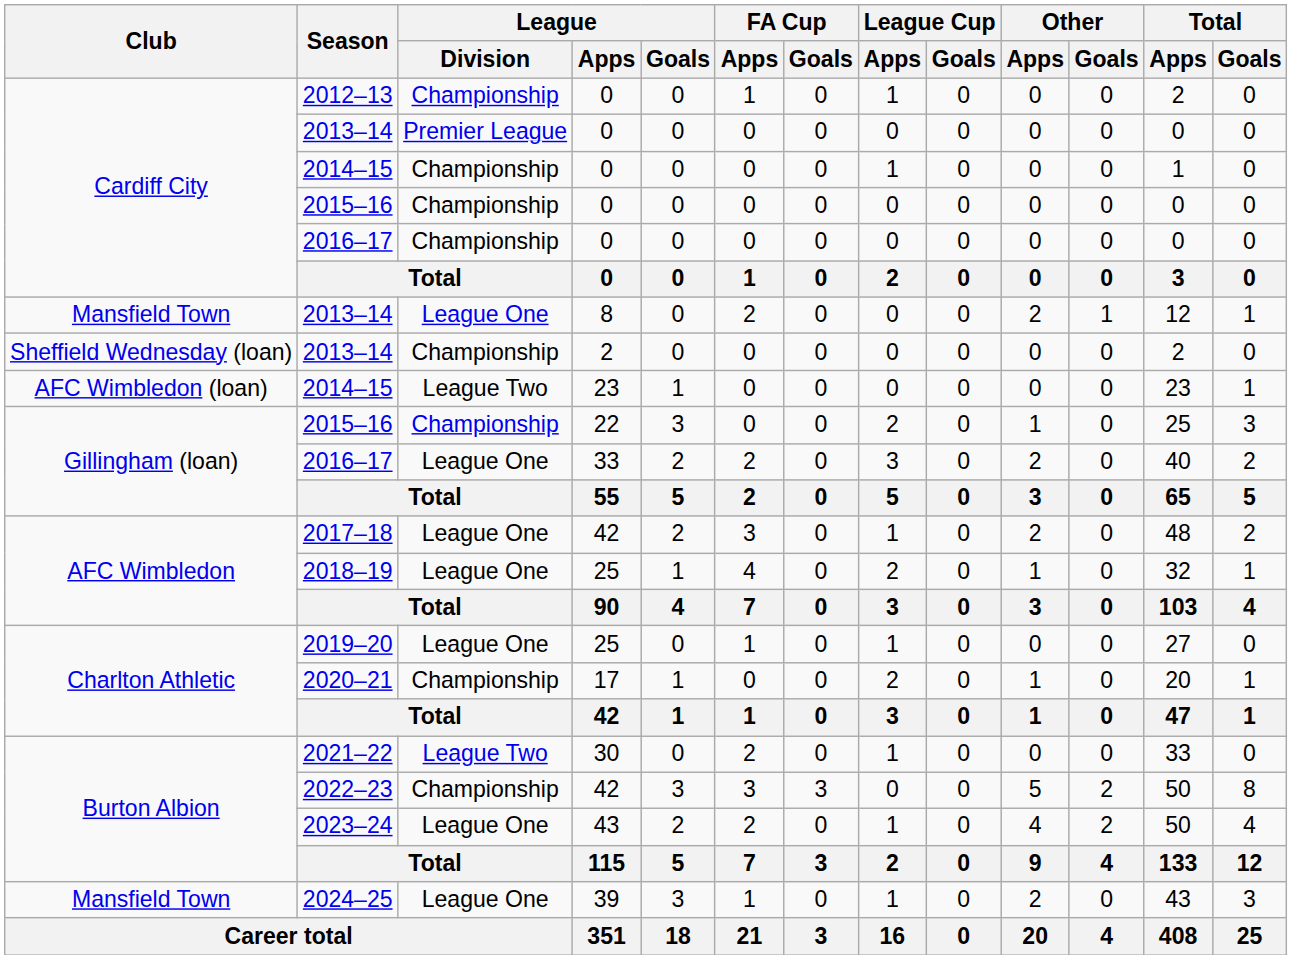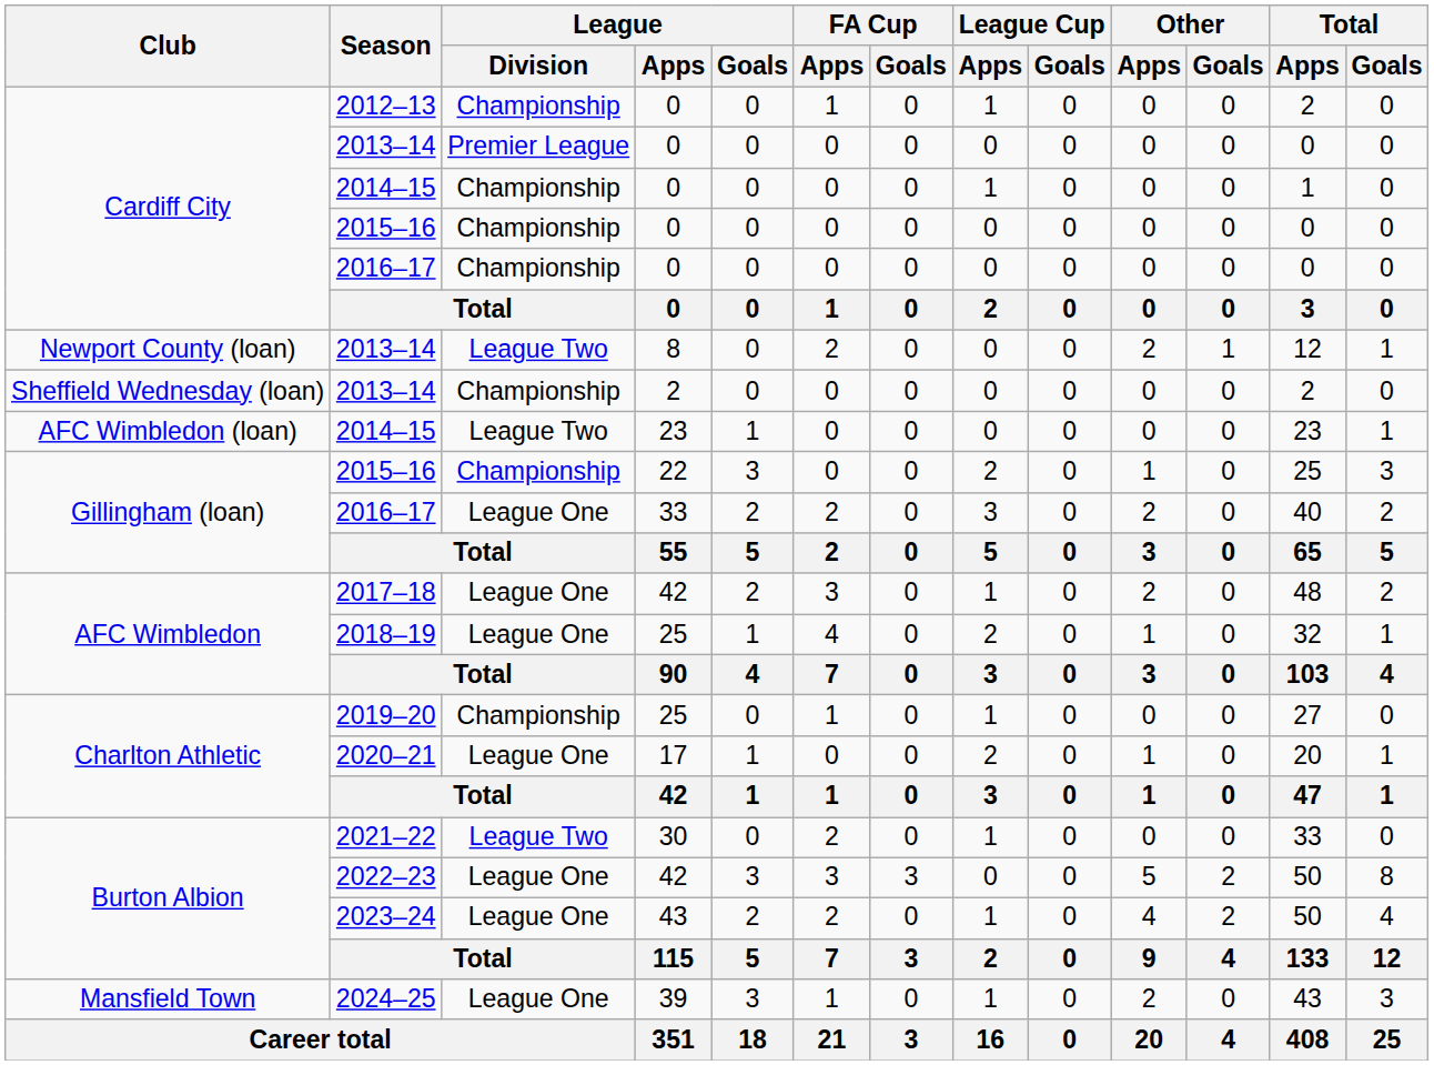 <table class="wikitable" style="text-align:center">
 <tr>
 <th rowspan="2">Club</th>
 <th rowspan="2">Season</th>
 <th colspan="3">League</th>
 <th colspan="2">FA Cup</th>
 <th colspan="2">League Cup</th>
 <th colspan="2">Other</th>
 <th colspan="2">Total</th>
 </tr>
 <tr>
 <th>Division</th>
 <th>Apps</th>
 <th>Goals</th>
 <th>Apps</th>
 <th>Goals</th>
 <th>Apps</th>
 <th>Goals</th>
 <th>Apps</th>
 <th>Goals</th>
 <th>Apps</th>
 <th>Goals</th>
 </tr>
 <tr>
 <td rowspan=6><a href='#'>Cardiff City</a></td>
 <td><a href='#'>2012–13</a></td>
 <td><a href='#'>Championship</a></td>
 <td>0</td>
 <td>0</td>
 <td>1</td>
 <td>0</td>
 <td>1</td>
 <td>0</td>
 <td>0</td>
 <td>0</td>
 <td>2</td>
 <td>0</td>
 </tr>
 <tr>
 <td><a href='#'>2013–14</a></td>
 <td><a href='#'>Premier League</a></td>
 <td>0</td>
 <td>0</td>
 <td>0</td>
 <td>0</td>
 <td>0</td>
 <td>0</td>
 <td>0</td>
 <td>0</td>
 <td>0</td>
 <td>0</td>
 </tr>
 <tr>
 <td><a href='#'>2014–15</a></td>
 <td>Championship</td>
 <td>0</td>
 <td>0</td>
 <td>0</td>
 <td>0</td>
 <td>1</td>
 <td>0</td>
 <td>0</td>
 <td>0</td>
 <td>1</td>
 <td>0</td>
 </tr>
 <tr>
 <td><a href='#'>2015–16</a></td>
 <td>Championship</td>
 <td>0</td>
 <td>0</td>
 <td>0</td>
 <td>0</td>
 <td>0</td>
 <td>0</td>
 <td>0</td>
 <td>0</td>
 <td>0</td>
 <td>0</td>
 </tr>
 <tr>
 <td><a href='#'>2016–17</a></td>
 <td>Championship</td>
 <td>0</td>
 <td>0</td>
 <td>0</td>
 <td>0</td>
 <td>0</td>
 <td>0</td>
 <td>0</td>
 <td>0</td>
 <td>0</td>
 <td>0</td>
 </tr>
 <tr>
 <th colspan="2">Total</th>
 <th>0</th>
 <th>0</th>
 <th>1</th>
 <th>0</th>
 <th>2</th>
 <th>0</th>
 <th>0</th>
 <th>0</th>
 <th>3</th>
 <th>0</th>
 </tr>
 <tr>
-<td><a href='#'>Mansfield Town</a></td>
+<td><a href='#'>Newport County</a> (loan)</td>
 <td><a href='#'>2013–14</a></td>
-<td><a href='#'>League One</a></td>
+<td><a href='#'>League Two</a></td>
 <td>8</td>
 <td>0</td>
 <td>2</td>
 <td>0</td>
 <td>0</td>
 <td>0</td>
 <td>2</td>
 <td>1</td>
 <td>12</td>
 <td>1</td>
 </tr>
 <tr>
 <td><a href='#'>Sheffield Wednesday</a> (loan)</td>
 <td><a href='#'>2013–14</a></td>
 <td>Championship</td>
 <td>2</td>
 <td>0</td>
 <td>0</td>
 <td>0</td>
 <td>0</td>
 <td>0</td>
 <td>0</td>
 <td>0</td>
 <td>2</td>
 <td>0</td>
 </tr>
 <tr>
 <td><a href='#'>AFC Wimbledon</a> (loan)</td>
 <td><a href='#'>2014–15</a></td>
 <td>League Two</td>
 <td>23</td>
 <td>1</td>
 <td>0</td>
 <td>0</td>
 <td>0</td>
 <td>0</td>
 <td>0</td>
 <td>0</td>
 <td>23</td>
 <td>1</td>
 </tr>
 <tr>
 <td rowspan="3"><a href='#'>Gillingham</a> (loan)</td>
 <td><a href='#'>2015–16</a></td>
 <td><a href='#'>Championship</a></td>
 <td>22</td>
 <td>3</td>
 <td>0</td>
 <td>0</td>
 <td>2</td>
 <td>0</td>
 <td>1</td>
 <td>0</td>
 <td>25</td>
 <td>3</td>
 </tr>
 <tr>
 <td><a href='#'>2016–17</a></td>
 <td>League One</td>
 <td>33</td>
 <td>2</td>
 <td>2</td>
 <td>0</td>
 <td>3</td>
 <td>0</td>
 <td>2</td>
 <td>0</td>
 <td>40</td>
 <td>2</td>
 </tr>
 <tr>
 <th colspan="2">Total</th>
 <th>55</th>
 <th>5</th>
 <th>2</th>
 <th>0</th>
 <th>5</th>
 <th>0</th>
 <th>3</th>
 <th>0</th>
 <th>65</th>
 <th>5</th>
 </tr>
 <tr>
 <td rowspan="3"><a href='#'>AFC Wimbledon</a></td>
 <td><a href='#'>2017–18</a></td>
 <td>League One</td>
 <td>42</td>
 <td>2</td>
 <td>3</td>
 <td>0</td>
 <td>1</td>
 <td>0</td>
 <td>2</td>
 <td>0</td>
 <td>48</td>
 <td>2</td>
 </tr>
 <tr>
 <td><a href='#'>2018–19</a></td>
 <td>League One</td>
 <td>25</td>
 <td>1</td>
 <td>4</td>
 <td>0</td>
 <td>2</td>
 <td>0</td>
 <td>1</td>
 <td>0</td>
 <td>32</td>
 <td>1</td>
 </tr>
 <tr>
 <th colspan="2">Total</th>
 <th>90</th>
 <th>4</th>
 <th>7</th>
 <th>0</th>
 <th>3</th>
 <th>0</th>
 <th>3</th>
 <th>0</th>
 <th>103</th>
 <th>4</th>
 </tr>
 <tr>
 <td rowspan="3"><a href='#'>Charlton Athletic</a></td>
 <td><a href='#'>2019–20</a></td>
-<td>League One</td>
+<td>Championship</td>
 <td>25</td>
 <td>0</td>
 <td>1</td>
 <td>0</td>
 <td>1</td>
 <td>0</td>
 <td>0</td>
 <td>0</td>
 <td>27</td>
 <td>0</td>
 </tr>
 <tr>
 <td><a href='#'>2020–21</a></td>
-<td>Championship</td>
+<td>League One</td>
 <td>17</td>
 <td>1</td>
 <td>0</td>
 <td>0</td>
 <td>2</td>
 <td>0</td>
 <td>1</td>
 <td>0</td>
 <td>20</td>
 <td>1</td>
 </tr>
 <tr>
 <th colspan="2">Total</th>
 <th>42</th>
 <th>1</th>
 <th>1</th>
 <th>0</th>
 <th>3</th>
 <th>0</th>
 <th>1</th>
 <th>0</th>
 <th>47</th>
 <th>1</th>
 </tr>
 <tr>
 <td rowspan="4"><a href='#'>Burton Albion</a></td>
 <td><a href='#'>2021–22</a></td>
 <td><a href='#'>League Two</a></td>
 <td>30</td>
 <td>0</td>
 <td>2</td>
 <td>0</td>
 <td>1</td>
 <td>0</td>
 <td>0</td>
 <td>0</td>
 <td>33</td>
 <td>0</td>
 </tr>
 <tr>
 <td><a href='#'>2022–23</a></td>
-<td>Championship</td>
+<td>League One</td>
 <td>42</td>
 <td>3</td>
 <td>3</td>
 <td>3</td>
 <td>0</td>
 <td>0</td>
 <td>5</td>
 <td>2</td>
 <td>50</td>
 <td>8</td>
 </tr>
 <tr>
 <td><a href='#'>2023–24</a></td>
 <td>League One</td>
 <td>43</td>
 <td>2</td>
 <td>2</td>
 <td>0</td>
 <td>1</td>
 <td>0</td>
 <td>4</td>
 <td>2</td>
 <td>50</td>
 <td>4</td>
 </tr>
 <tr>
 <th colspan="2">Total</th>
 <th>115</th>
 <th>5</th>
 <th>7</th>
 <th>3</th>
 <th>2</th>
 <th>0</th>
 <th>9</th>
 <th>4</th>
 <th>133</th>
 <th>12</th>
 </tr>
 <tr>
 <td><a href='#'>Mansfield Town</a></td>
 <td><a href='#'>2024–25</a></td>
 <td>League One</td>
 <td>39</td>
 <td>3</td>
 <td>1</td>
 <td>0</td>
 <td>1</td>
 <td>0</td>
 <td>2</td>
 <td>0</td>
 <td>43</td>
 <td>3</td>
 </tr>
 <tr>
 <th colspan="3">Career total</th>
 <th>351</th>
 <th>18</th>
 <th>21</th>
 <th>3</th>
 <th>16</th>
 <th>0</th>
 <th>20</th>
 <th>4</th>
 <th>408</th>
 <th>25</th>
 </tr>
 </table>
